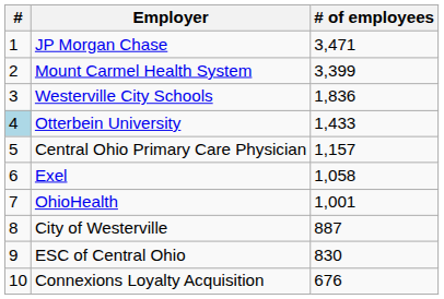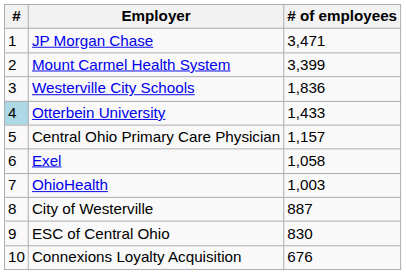 <table class="wikitable">
 <tr>
 <th>#</th>
 <th>Employer</th>
 <th># of employees</th>
 </tr>
 <tr>
 <td>1</td>
 <td><a href='#'>JP Morgan Chase</a></td>
 <td>3,471</td>
 </tr>
 <tr>
 <td>2</td>
 <td><a href='#'>Mount Carmel Health System</a></td>
 <td>3,399</td>
 </tr>
 <tr>
 <td>3</td>
 <td><a href='#'>Westerville City Schools</a></td>
 <td>1,836</td>
 </tr>
 <tr>
 <td style="background: lightblue;">4</td>
 <td><a href='#'>Otterbein University</a></td>
 <td>1,433</td>
 </tr>
 <tr>
 <td>5</td>
 <td>Central Ohio Primary Care Physician</td>
 <td>1,157</td>
 </tr>
 <tr>
 <td>6</td>
 <td><a href='#'>Exel</a></td>
 <td>1,058</td>
 </tr>
 <tr>
 <td>7</td>
 <td><a href='#'>OhioHealth</a></td>
-<td>1,001</td>
+<td>1,003</td>
 </tr>
 <tr>
 <td>8</td>
 <td>City of Westerville</td>
 <td>887</td>
 </tr>
 <tr>
 <td>9</td>
 <td>ESC of Central Ohio</td>
 <td>830</td>
 </tr>
 <tr>
 <td>10</td>
 <td>Connexions Loyalty Acquisition</td>
 <td>676</td>
 </tr>
 </table>
